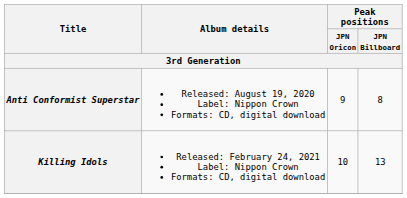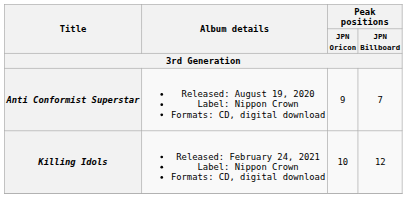 <table class="wikitable plainrowheaders" style="text-align:center;">
 <tr>
 <th scope="col" rowspan="2">Title</th>
 <th scope="col" rowspan="2">Album details</th>
 <th scope="col" colspan="2">Peak <br> positions</th>
 </tr>
 <tr>
 <th scope="col"><small>JPN<br>Oricon</small><br></th>
 <th scope="col"><small>JPN<br>Billboard</small><br></th>
 </tr>
 <tr>
 <th scope="col" colspan="4">3rd Generation</th>
 </tr>
 <tr>
 <th scope="row"><em>Anti Conformist Superstar</em></th>
 <td><br><ul><li>Released: August 19, 2020</li><li>Label: Nippon Crown</li><li>Formats: CD, digital download</li></ul></td>
 <td>9</td>
-<td>8</td>
+<td>7</td>
 </tr>
 <tr>
 <th scope="row"><em>Killing Idols</em></th>
 <td><br><ul><li>Released: February 24, 2021</li><li>Label: Nippon Crown</li><li>Formats: CD, digital download</li></ul></td>
 <td>10</td>
-<td>13</td>
+<td>12</td>
 </tr>
 <tr>
 </tr>
 </table>
